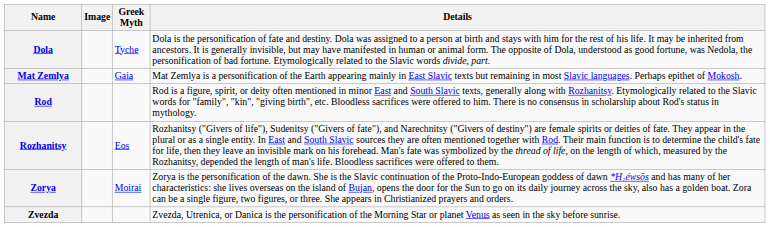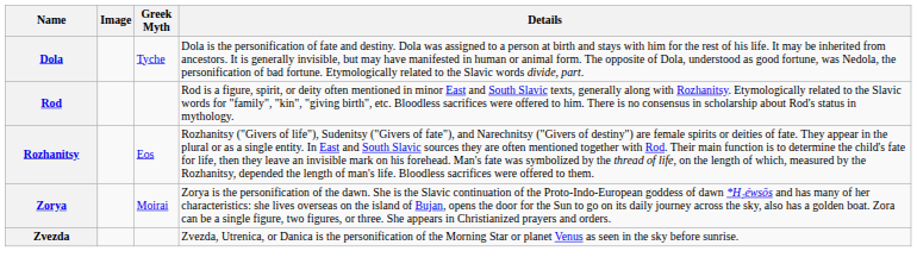 <table class="wikitable">
 <tr>
 <th scope="col" width="120px" ,>Name</th>
 <th scope="col">Image</th>
 <th>Greek Myth</th>
 <th scope="col">Details</th>
 </tr>
 <tr>
 <th scope="row"><strong><a href='#'>Dola</a></strong></th>
 <td></td>
 <td><a href='#'>Tyche</a></td>
 <td>Dola is the personification of fate and destiny. Dola was assigned to a person at birth and stays with him for the rest of his life. It may be inherited from ancestors. It is generally invisible, but may have manifested in human or animal form. The opposite of Dola, understood as good fortune, was Nedola, the personification of bad fortune. Etymologically related to the Slavic words <em>divide</em>, <em>part</em>.</td>
-</tr>
-<tr>
-<th scope="row"><strong><a href='#'>Mat Zemlya</a></strong></th>
-<td></td>
-<td><a href='#'>Gaia</a></td>
-<td>Mat Zemlya is a personification of the Earth appearing mainly in <a href='#'>East Slavic</a> texts but remaining in most <a href='#'>Slavic languages</a>. Perhaps epithet of <a href='#'>Mokosh</a>.</td>
 </tr>
 <tr>
 <th><strong><a href='#'>Rod</a></strong></th>
 <td></td>
 <td></td>
 <td>Rod is a figure, spirit, or deity often mentioned in minor <a href='#'>East</a> and <a href='#'>South Slavic</a> texts, generally along with <a href='#'>Rozhanitsy</a>. Etymologically related to the Slavic words for "family", "kin", "giving birth", etc. Bloodless sacrifices were offered to him. There is no consensus in scholarship about Rod's status in mythology.</td>
 </tr>
 <tr>
 <th scope="row"><strong><a href='#'>Rozhanitsy</a></strong></th>
 <td></td>
 <td><a href='#'>Eos</a></td>
 <td>Rozhanitsy ("Givers of life"), Sudenitsy ("Givers of fate"), and Narechnitsy ("Givers of destiny") are female spirits or deities of fate. They appear in the plural or as a single entity. In <a href='#'>East</a> and <a href='#'>South Slavic</a> sources they are often mentioned together with <a href='#'>Rod</a>. Their main function is to determine the child's fate for life, then they leave an invisible mark on his forehead. Man's fate was symbolized by the <em>thread of life</em>, on the length of which, measured by the Rozhanitsy, depended the length of man's life. Bloodless sacrifices were offered to them.</td>
 </tr>
 <tr>
 <th scope="row"><strong><a href='#'>Zorya</a></strong></th>
 <td></td>
 <td><a href='#'>Moirai</a></td>
 <td>Zorya is the personification of the dawn. She is the Slavic continuation of the Proto-Indo-European goddess of dawn <em><a href='#'>*H₂éwsōs</a></em> and has many of her characteristics: she lives overseas on the island of <a href='#'>Bujan</a>, opens the door for the Sun to go on its daily journey across the sky, also has a golden boat. Zora can be a single figure, two figures, or three. She appears in Christianized prayers and orders.</td>
 </tr>
 <tr>
 <th scope="row"><strong>Zvezda</strong></th>
 <td></td>
 <td></td>
 <td>Zvezda, Utrenica, or Danica is the personification of the Morning Star or planet <a href='#'>Venus</a> as seen in the sky before sunrise.</td>
 </tr>
 </table>
